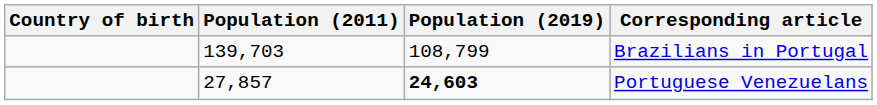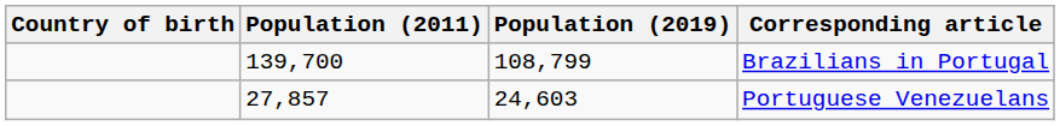 <table class="wikitable sortable">
 <tr>
 <th>Country of birth</th>
 <th>Population (2011)</th>
 <th>Population (2019)</th>
 <th class="unsortable">Corresponding article</th>
 </tr>
 <tr>
 <td></td>
-<td>139,703</td>
+<td>139,700</td>
 <td>108,799</td>
 <td><a href='#'>Brazilians in Portugal</a></td>
 </tr>
 <tr>
 <td></td>
 <td>27,857</td>
-<td><strong>24,603</strong></td>
+<td>24,603</td>
 <td><a href='#'>Portuguese Venezuelans</a></td>
 </tr>
 </table>
